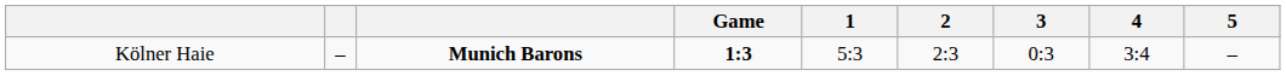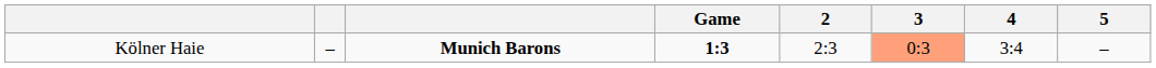 <table class="wikitable" style="width:80%;">
 <tr style="background:silver;">
 <th style="width:25%;"></th>
 <th style="width:2.5%;"></th>
 <th style="width:25%;"></th>
 <th style="width:10%;">Game</th>
-<th style="width:7.5%;">1</th>
 <th style="width:7.5%;">2</th>
 <th style="width:7.5%;">3</th>
 <th style="width:7.5%;">4</th>
 <th style="width:7.5%;">5</th>
 </tr>
 <tr style="text-align:center;">
 <td>Kölner Haie</td>
 <td>–</td>
 <td><strong>Munich Barons</strong></td>
 <td><strong>1:3</strong></td>
-<td>5:3</td>
 <td>2:3</td>
-<td>0:3</td>
+<td style="background: lightsalmon;">0:3</td>
 <td>3:4</td>
 <td>–</td>
 </tr>
 </table>
